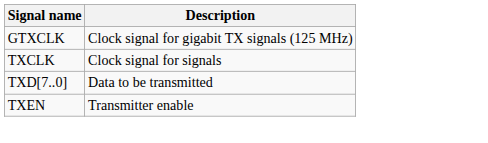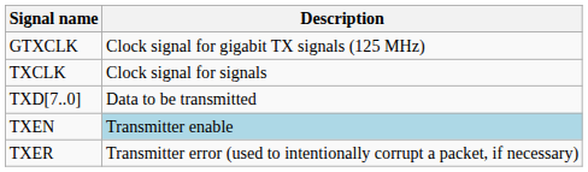 <table class="wikitable">
 <tr>
 <th>Signal name</th>
 <th>Description</th>
 </tr>
 <tr>
 <td>GTXCLK</td>
 <td>Clock signal for gigabit TX signals (125 MHz)</td>
 </tr>
 <tr>
 <td>TXCLK</td>
 <td>Clock signal for  signals</td>
 </tr>
 <tr>
 <td>TXD[7..0]</td>
 <td>Data to be transmitted</td>
 </tr>
 <tr>
 <td>TXEN</td>
-<td>Transmitter enable</td>
+<td style="background: lightblue;">Transmitter enable</td>
+</tr>
+<tr>
+<td>TXER</td>
+<td>Transmitter error (used to intentionally corrupt a packet, if necessary)</td>
 </tr>
 </table>
